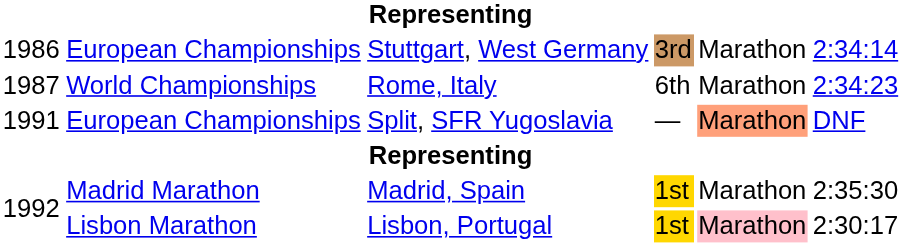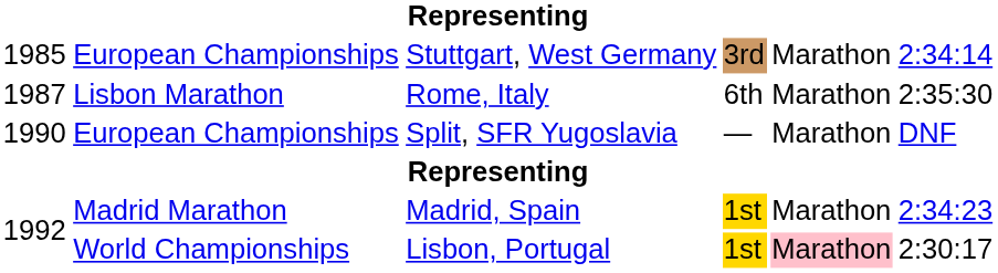 <table>
 <tr>
 <th colspan="6">Representing </th>
 </tr>
 <tr>
-<td>1986</td>
+<td>1985</td>
 <td><a href='#'>European Championships</a></td>
 <td><a href='#'>Stuttgart</a>, <a href='#'>West Germany</a></td>
 <td bgcolor="cc9966">3rd</td>
 <td>Marathon</td>
 <td><a href='#'>2:34:14</a></td>
 </tr>
 <tr>
 <td>1987</td>
-<td><a href='#'>World Championships</a></td>
+<td><a href='#'>Lisbon Marathon</a></td>
 <td><a href='#'>Rome, Italy</a></td>
 <td>6th</td>
 <td>Marathon</td>
-<td><a href='#'>2:34:23</a></td>
+<td>2:35:30</td>
 </tr>
 <tr>
-<td>1991</td>
+<td>1990</td>
 <td><a href='#'>European Championships</a></td>
 <td><a href='#'>Split</a>, <a href='#'>SFR Yugoslavia</a></td>
 <td>—</td>
-<td style="background: lightsalmon;">Marathon</td>
+<td>Marathon</td>
 <td><a href='#'>DNF</a></td>
 </tr>
 <tr>
 <th colspan="6">Representing </th>
 </tr>
 <tr>
 <td rowspan=2>1992</td>
 <td><a href='#'>Madrid Marathon</a></td>
 <td><a href='#'>Madrid, Spain</a></td>
 <td bgcolor="gold">1st</td>
 <td>Marathon</td>
-<td>2:35:30</td>
+<td><a href='#'>2:34:23</a></td>
 </tr>
 <tr>
-<td><a href='#'>Lisbon Marathon</a></td>
+<td><a href='#'>World Championships</a></td>
 <td><a href='#'>Lisbon, Portugal</a></td>
 <td bgcolor="gold">1st</td>
 <td style="background: pink;">Marathon</td>
 <td>2:30:17</td>
 </tr>
 </table>
